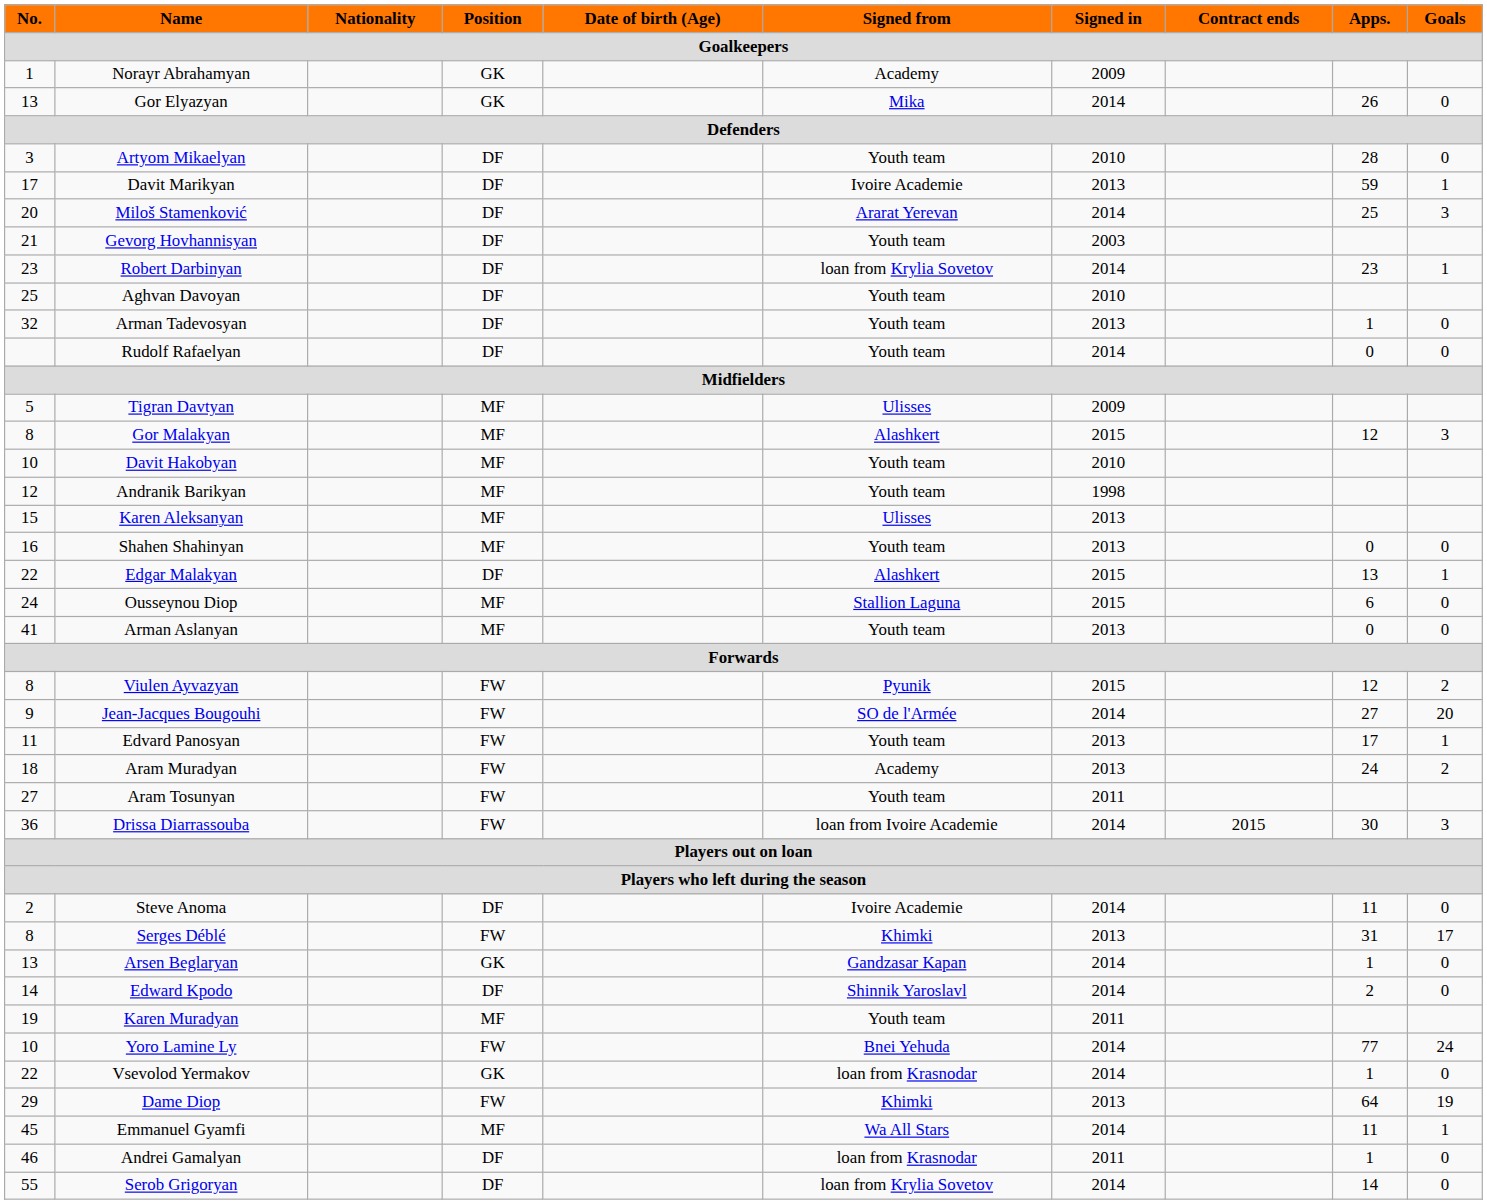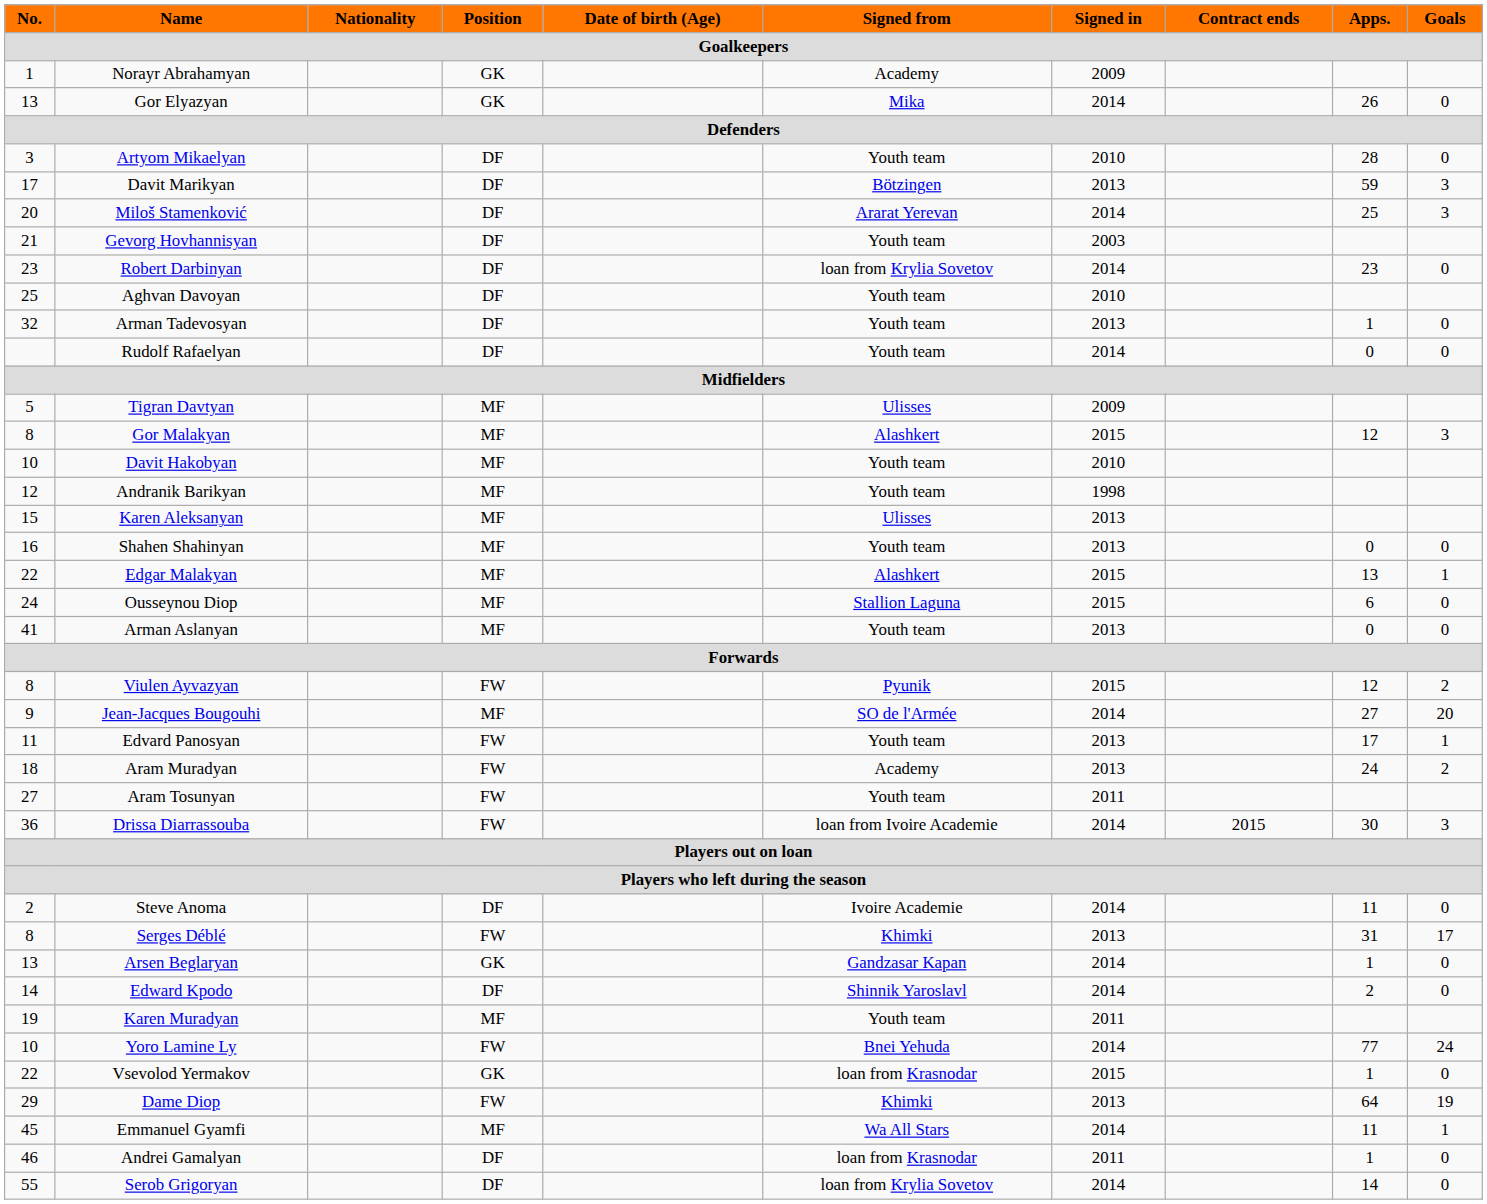 <table class="wikitable"  style="text-align:center; font-size:90%; width:100%;">
 <tr>
 <th style="background:#FF7700; color:#000000; text-align:center;">No.</th>
 <th style="background:#FF7700; color:#000000; text-align:center;">Name</th>
 <th style="background:#FF7700; color:#000000; text-align:center;">Nationality</th>
 <th style="background:#FF7700; color:#000000; text-align:center;">Position</th>
 <th style="background:#FF7700; color:#000000; text-align:center;">Date of birth (Age)</th>
 <th style="background:#FF7700; color:#000000; text-align:center;">Signed from</th>
 <th style="background:#FF7700; color:#000000; text-align:center;">Signed in</th>
 <th style="background:#FF7700; color:#000000; text-align:center;">Contract ends</th>
 <th style="background:#FF7700; color:#000000; text-align:center;">Apps.</th>
 <th style="background:#FF7700; color:#000000; text-align:center;">Goals</th>
 </tr>
 <tr>
 <th colspan="11"  style="background:#dcdcdc; text-align:center;">Goalkeepers</th>
 </tr>
 <tr>
 <td>1</td>
 <td>Norayr Abrahamyan</td>
 <td></td>
 <td>GK</td>
 <td></td>
 <td>Academy</td>
 <td>2009</td>
 <td></td>
 <td></td>
 <td></td>
 </tr>
 <tr>
 <td>13</td>
 <td>Gor Elyazyan</td>
 <td></td>
 <td>GK</td>
 <td></td>
 <td><a href='#'>Mika</a></td>
 <td>2014</td>
 <td></td>
 <td>26</td>
 <td>0</td>
 </tr>
 <tr>
 <th colspan="11"  style="background:#dcdcdc; text-align:center;">Defenders</th>
 </tr>
 <tr>
 <td>3</td>
 <td><a href='#'>Artyom Mikaelyan</a></td>
 <td></td>
 <td>DF</td>
 <td></td>
 <td>Youth team</td>
 <td>2010</td>
 <td></td>
 <td>28</td>
 <td>0</td>
 </tr>
 <tr>
 <td>17</td>
 <td>Davit Marikyan</td>
 <td></td>
 <td>DF</td>
 <td></td>
-<td>Ivoire Academie</td>
+<td><a href='#'>Bötzingen</a></td>
 <td>2013</td>
 <td></td>
 <td>59</td>
-<td>1</td>
+<td>3</td>
 </tr>
 <tr>
 <td>20</td>
 <td><a href='#'>Miloš Stamenković</a></td>
 <td></td>
 <td>DF</td>
 <td></td>
 <td><a href='#'>Ararat Yerevan</a></td>
 <td>2014</td>
 <td></td>
 <td>25</td>
 <td>3</td>
 </tr>
 <tr>
 <td>21</td>
 <td><a href='#'>Gevorg Hovhannisyan</a></td>
 <td></td>
 <td>DF</td>
 <td></td>
 <td>Youth team</td>
 <td>2003</td>
 <td></td>
 <td></td>
 <td></td>
 </tr>
 <tr>
 <td>23</td>
 <td><a href='#'>Robert Darbinyan</a></td>
 <td></td>
 <td>DF</td>
 <td></td>
 <td>loan from <a href='#'>Krylia Sovetov</a></td>
 <td>2014</td>
 <td></td>
 <td>23</td>
-<td>1</td>
+<td>0</td>
 </tr>
 <tr>
 <td>25</td>
 <td>Aghvan Davoyan</td>
 <td></td>
 <td>DF</td>
 <td></td>
 <td>Youth team</td>
 <td>2010</td>
 <td></td>
 <td></td>
 <td></td>
 </tr>
 <tr>
 <td>32</td>
 <td>Arman Tadevosyan</td>
 <td></td>
 <td>DF</td>
 <td></td>
 <td>Youth team</td>
 <td>2013</td>
 <td></td>
 <td>1</td>
 <td>0</td>
 </tr>
 <tr>
 <td></td>
 <td>Rudolf Rafaelyan</td>
 <td></td>
 <td>DF</td>
 <td></td>
 <td>Youth team</td>
 <td>2014</td>
 <td></td>
 <td>0</td>
 <td>0</td>
 </tr>
 <tr>
 <th colspan="11"  style="background:#dcdcdc; text-align:center;">Midfielders</th>
 </tr>
 <tr>
 <td>5</td>
 <td><a href='#'>Tigran Davtyan</a></td>
 <td></td>
 <td>MF</td>
 <td></td>
 <td><a href='#'>Ulisses</a></td>
 <td>2009</td>
 <td></td>
 <td></td>
 <td></td>
 </tr>
 <tr>
 <td>8</td>
 <td><a href='#'>Gor Malakyan</a></td>
 <td></td>
 <td>MF</td>
 <td></td>
 <td><a href='#'>Alashkert</a></td>
 <td>2015</td>
 <td></td>
 <td>12</td>
 <td>3</td>
 </tr>
 <tr>
 <td>10</td>
 <td><a href='#'>Davit Hakobyan</a></td>
 <td></td>
 <td>MF</td>
 <td></td>
 <td>Youth team</td>
 <td>2010</td>
 <td></td>
 <td></td>
 <td></td>
 </tr>
 <tr>
 <td>12</td>
 <td>Andranik Barikyan</td>
 <td></td>
 <td>MF</td>
 <td></td>
 <td>Youth team</td>
 <td>1998</td>
 <td></td>
 <td></td>
 <td></td>
 </tr>
 <tr>
 <td>15</td>
 <td><a href='#'>Karen Aleksanyan</a></td>
 <td></td>
 <td>MF</td>
 <td></td>
 <td><a href='#'>Ulisses</a></td>
 <td>2013</td>
 <td></td>
 <td></td>
 <td></td>
 </tr>
 <tr>
 <td>16</td>
 <td>Shahen Shahinyan</td>
 <td></td>
 <td>MF</td>
 <td></td>
 <td>Youth team</td>
 <td>2013</td>
 <td></td>
 <td>0</td>
 <td>0</td>
 </tr>
 <tr>
 <td>22</td>
 <td><a href='#'>Edgar Malakyan</a></td>
 <td></td>
-<td>DF</td>
+<td>MF</td>
 <td></td>
 <td><a href='#'>Alashkert</a></td>
 <td>2015</td>
 <td></td>
 <td>13</td>
 <td>1</td>
 </tr>
 <tr>
 <td>24</td>
 <td>Ousseynou Diop</td>
 <td></td>
 <td>MF</td>
 <td></td>
 <td><a href='#'>Stallion Laguna</a></td>
 <td>2015</td>
 <td></td>
 <td>6</td>
 <td>0</td>
 </tr>
 <tr>
 <td>41</td>
 <td>Arman Aslanyan</td>
 <td></td>
 <td>MF</td>
 <td></td>
 <td>Youth team</td>
 <td>2013</td>
 <td></td>
 <td>0</td>
 <td>0</td>
 </tr>
 <tr>
 <th colspan="11"  style="background:#dcdcdc; text-align:center;">Forwards</th>
 </tr>
 <tr>
 <td>8</td>
 <td><a href='#'>Viulen Ayvazyan</a></td>
 <td></td>
 <td>FW</td>
 <td></td>
 <td><a href='#'>Pyunik</a></td>
 <td>2015</td>
 <td></td>
 <td>12</td>
 <td>2</td>
 </tr>
 <tr>
 <td>9</td>
 <td><a href='#'>Jean-Jacques Bougouhi</a></td>
 <td></td>
-<td>FW</td>
+<td>MF</td>
 <td></td>
 <td><a href='#'>SO de l'Armée</a></td>
 <td>2014</td>
 <td></td>
 <td>27</td>
 <td>20</td>
 </tr>
 <tr>
 <td>11</td>
 <td>Edvard Panosyan</td>
 <td></td>
 <td>FW</td>
 <td></td>
 <td>Youth team</td>
 <td>2013</td>
 <td></td>
 <td>17</td>
 <td>1</td>
 </tr>
 <tr>
 <td>18</td>
 <td>Aram Muradyan</td>
 <td></td>
 <td>FW</td>
 <td></td>
 <td>Academy</td>
 <td>2013</td>
 <td></td>
 <td>24</td>
 <td>2</td>
 </tr>
 <tr>
 <td>27</td>
 <td>Aram Tosunyan</td>
 <td></td>
 <td>FW</td>
 <td></td>
 <td>Youth team</td>
 <td>2011</td>
 <td></td>
 <td></td>
 <td></td>
 </tr>
 <tr>
 <td>36</td>
 <td><a href='#'>Drissa Diarrassouba</a></td>
 <td></td>
 <td>FW</td>
 <td></td>
 <td>loan from Ivoire Academie</td>
 <td>2014</td>
 <td>2015</td>
 <td>30</td>
 <td>3</td>
 </tr>
 <tr>
 <th colspan="11"  style="background:#dcdcdc; text-align:center;">Players out on loan</th>
 </tr>
 <tr>
 <th colspan="11"  style="background:#dcdcdc; text-align:center;">Players who left during the season</th>
 </tr>
 <tr>
 <td>2</td>
 <td>Steve Anoma</td>
 <td></td>
 <td>DF</td>
 <td></td>
 <td>Ivoire Academie</td>
 <td>2014</td>
 <td></td>
 <td>11</td>
 <td>0</td>
 </tr>
 <tr>
 <td>8</td>
 <td><a href='#'>Serges Déblé</a></td>
 <td></td>
 <td>FW</td>
 <td></td>
 <td><a href='#'>Khimki</a></td>
 <td>2013</td>
 <td></td>
 <td>31</td>
 <td>17</td>
 </tr>
 <tr>
 <td>13</td>
 <td><a href='#'>Arsen Beglaryan</a></td>
 <td></td>
 <td>GK</td>
 <td></td>
 <td><a href='#'>Gandzasar Kapan</a></td>
 <td>2014</td>
 <td></td>
 <td>1</td>
 <td>0</td>
 </tr>
 <tr>
 <td>14</td>
 <td><a href='#'>Edward Kpodo</a></td>
 <td></td>
 <td>DF</td>
 <td></td>
 <td><a href='#'>Shinnik Yaroslavl</a></td>
 <td>2014</td>
 <td></td>
 <td>2</td>
 <td>0</td>
 </tr>
 <tr>
 <td>19</td>
 <td><a href='#'>Karen Muradyan</a></td>
 <td></td>
 <td>MF</td>
 <td></td>
 <td>Youth team</td>
 <td>2011</td>
 <td></td>
 <td></td>
 <td></td>
 </tr>
 <tr>
 <td>10</td>
 <td><a href='#'>Yoro Lamine Ly</a></td>
 <td></td>
 <td>FW</td>
 <td></td>
 <td><a href='#'>Bnei Yehuda</a></td>
 <td>2014</td>
 <td></td>
 <td>77</td>
 <td>24</td>
 </tr>
 <tr>
 <td>22</td>
 <td>Vsevolod Yermakov</td>
 <td></td>
 <td>GK</td>
 <td></td>
 <td>loan from <a href='#'>Krasnodar</a></td>
-<td>2014</td>
+<td>2015</td>
 <td></td>
 <td>1</td>
 <td>0</td>
 </tr>
 <tr>
 <td>29</td>
 <td><a href='#'>Dame Diop</a></td>
 <td></td>
 <td>FW</td>
 <td></td>
 <td><a href='#'>Khimki</a></td>
 <td>2013</td>
 <td></td>
 <td>64</td>
 <td>19</td>
 </tr>
 <tr>
 <td>45</td>
 <td>Emmanuel Gyamfi</td>
 <td></td>
 <td>MF</td>
 <td></td>
 <td><a href='#'>Wa All Stars</a></td>
 <td>2014</td>
 <td></td>
 <td>11</td>
 <td>1</td>
 </tr>
 <tr>
 <td>46</td>
 <td>Andrei Gamalyan</td>
 <td></td>
 <td>DF</td>
 <td></td>
 <td>loan from <a href='#'>Krasnodar</a></td>
 <td>2011</td>
 <td></td>
 <td>1</td>
 <td>0</td>
 </tr>
 <tr>
 <td>55</td>
 <td><a href='#'>Serob Grigoryan</a></td>
 <td></td>
 <td>DF</td>
 <td></td>
 <td>loan from <a href='#'>Krylia Sovetov</a></td>
 <td>2014</td>
 <td></td>
 <td>14</td>
 <td>0</td>
 </tr>
 </table>
